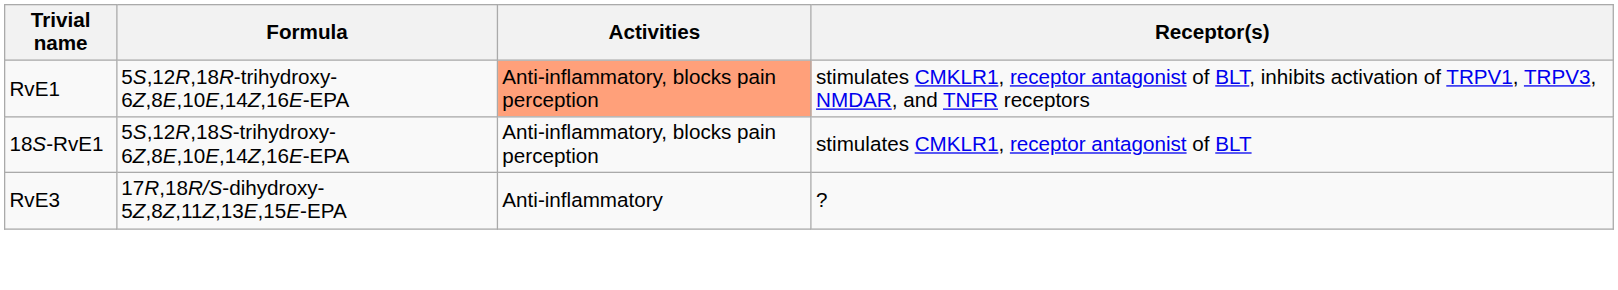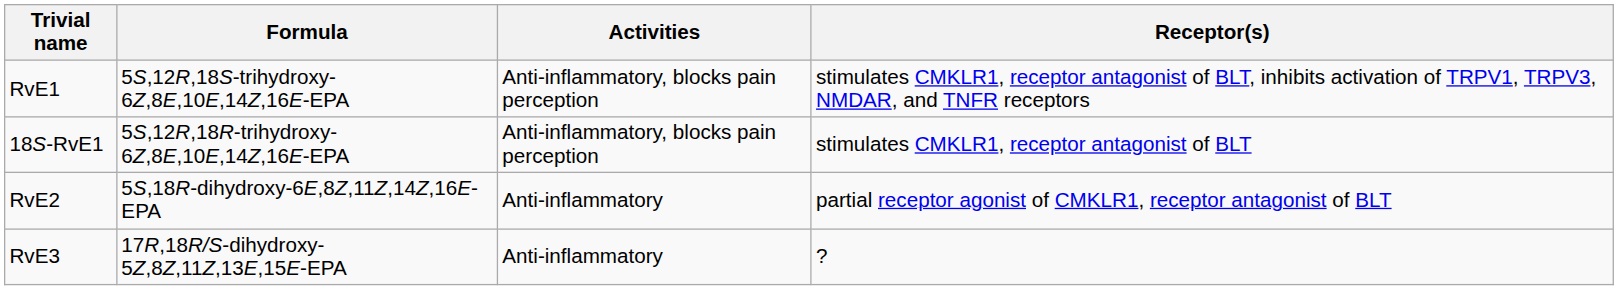 <table class="wikitable">
 <tr>
 <th>Trivial name</th>
 <th>Formula</th>
 <th>Activities</th>
 <th>Receptor(s)</th>
 </tr>
 <tr>
 <td>RvE1</td>
-<td>5<em>S</em>,12<em>R</em>,18<em>R</em>-trihydroxy-6<em>Z</em>,8<em>E</em>,10<em>E</em>,14<em>Z</em>,16<em>E</em>-EPA</td>
-<td style="background: lightsalmon;">Anti-inflammatory, blocks pain perception</td>
+<td>5<em>S</em>,12<em>R</em>,18<em>S</em>-trihydroxy-6<em>Z</em>,8<em>E</em>,10<em>E</em>,14<em>Z</em>,16<em>E</em>-EPA</td>
+<td>Anti-inflammatory, blocks pain perception</td>
 <td>stimulates <a href='#'>CMKLR1</a>, <a href='#'>receptor antagonist</a> of <a href='#'>BLT</a>, inhibits activation of <a href='#'>TRPV1</a>, <a href='#'>TRPV3</a>,  <a href='#'>NMDAR</a>, and <a href='#'>TNFR</a> receptors</td>
 </tr>
 <tr>
 <td>18<em>S</em>-RvE1</td>
-<td>5<em>S</em>,12<em>R</em>,18<em>S</em>-trihydroxy-6<em>Z</em>,8<em>E</em>,10<em>E</em>,14<em>Z</em>,16<em>E</em>-EPA</td>
+<td>5<em>S</em>,12<em>R</em>,18<em>R</em>-trihydroxy-6<em>Z</em>,8<em>E</em>,10<em>E</em>,14<em>Z</em>,16<em>E</em>-EPA</td>
 <td>Anti-inflammatory, blocks pain perception</td>
 <td>stimulates <a href='#'>CMKLR1</a>, <a href='#'>receptor antagonist</a> of <a href='#'>BLT</a></td>
+</tr>
+<tr>
+<td>RvE2</td>
+<td>5<em>S</em>,18<em>R</em>-dihydroxy-6<em>E</em>,8<em>Z</em>,11<em>Z</em>,14<em>Z</em>,16<em>E</em>-EPA</td>
+<td>Anti-inflammatory</td>
+<td>partial <a href='#'>receptor agonist</a> of <a href='#'>CMKLR1</a>, <a href='#'>receptor antagonist</a> of <a href='#'>BLT</a></td>
 </tr>
 <tr>
 <td>RvE3</td>
 <td>17<em>R</em>,18<em>R/S</em>-dihydroxy-5<em>Z</em>,8<em>Z</em>,11<em>Z</em>,13<em>E</em>,15<em>E</em>-EPA</td>
 <td>Anti-inflammatory</td>
 <td>?</td>
 </tr>
 </table>
